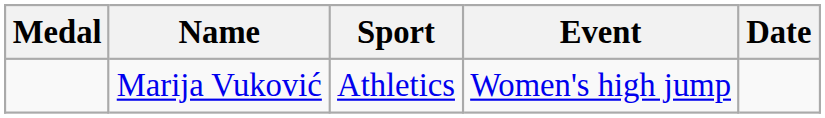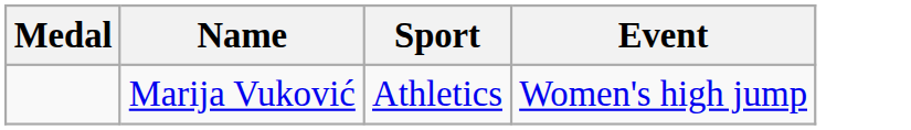 <table class="wikitable sortable" style="font-size: 95%;">
 <tr>
 <th>Medal</th>
 <th>Name</th>
 <th>Sport</th>
 <th>Event</th>
-<th>Date</th>
 </tr>
 <tr>
 <td></td>
 <td><a href='#'>Marija Vuković</a></td>
 <td><a href='#'>Athletics</a></td>
 <td><a href='#'>Women's high jump</a></td>
-<td></td>
 </tr>
 </table>
